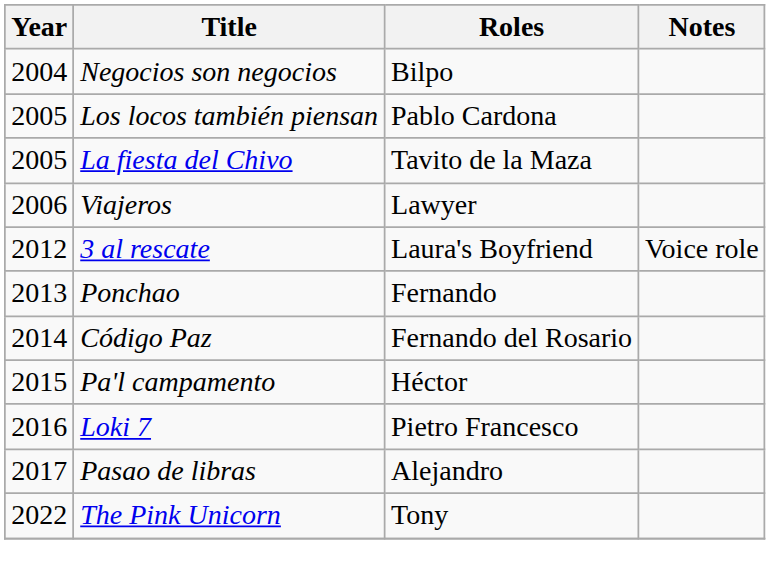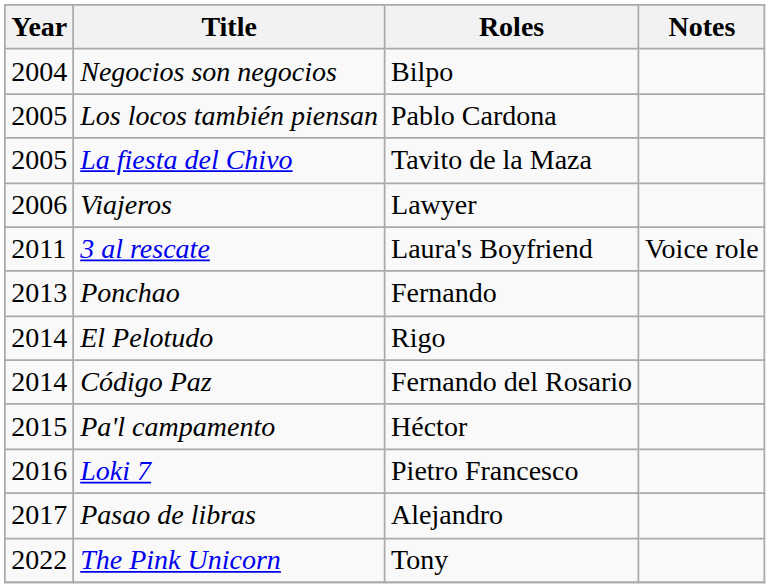 <table class="wikitable sortable">
 <tr>
 <th>Year</th>
 <th>Title</th>
 <th>Roles</th>
 <th>Notes</th>
 </tr>
 <tr>
 <td>2004</td>
 <td><em>Negocios son negocios</em></td>
 <td>Bilpo</td>
 <td></td>
 </tr>
 <tr>
 <td>2005</td>
 <td><em>Los locos también piensan</em></td>
 <td>Pablo Cardona</td>
 <td></td>
 </tr>
 <tr>
 <td>2005</td>
 <td><em><a href='#'>La fiesta del Chivo</a></em></td>
 <td>Tavito de la Maza</td>
 <td></td>
 </tr>
 <tr>
 <td>2006</td>
 <td><em>Viajeros</em></td>
 <td>Lawyer</td>
 <td></td>
 </tr>
 <tr>
-<td>2012</td>
+<td>2011</td>
 <td><em><a href='#'>3 al rescate</a></em></td>
 <td>Laura's Boyfriend</td>
 <td>Voice role</td>
 </tr>
 <tr>
 <td>2013</td>
 <td><em>Ponchao</em></td>
 <td>Fernando</td>
+<td></td>
+</tr>
+<tr>
+<td>2014</td>
+<td><em>El Pelotudo</em></td>
+<td>Rigo</td>
 <td></td>
 </tr>
 <tr>
 <td>2014</td>
 <td><em>Código Paz</em></td>
 <td>Fernando del Rosario</td>
 <td></td>
 </tr>
 <tr>
 <td>2015</td>
 <td><em>Pa'l campamento</em></td>
 <td>Héctor</td>
 <td></td>
 </tr>
 <tr>
 <td>2016</td>
 <td><em><a href='#'>Loki 7</a></em></td>
 <td>Pietro Francesco</td>
 <td></td>
 </tr>
 <tr>
 <td>2017</td>
 <td><em>Pasao de libras</em></td>
 <td>Alejandro</td>
 <td></td>
 </tr>
 <tr>
 <td>2022</td>
 <td><em><a href='#'>The Pink Unicorn</a></em></td>
 <td>Tony</td>
 <td></td>
 </tr>
 <tr>
 </tr>
 </table>
